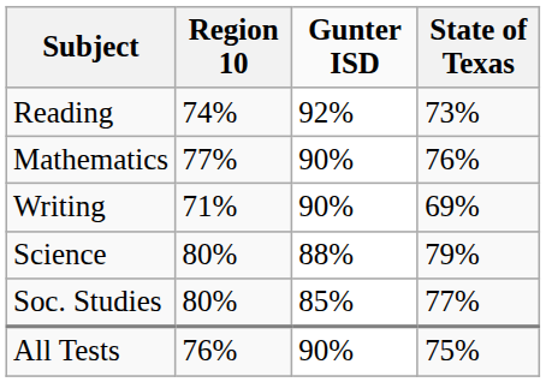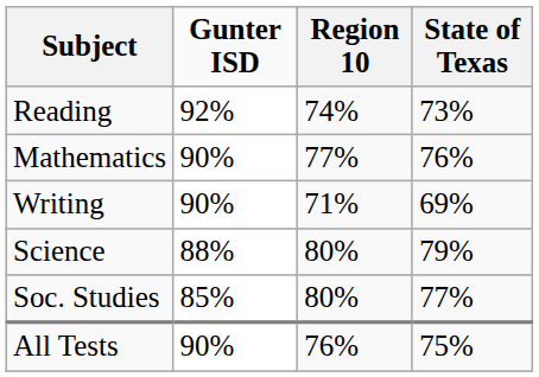 <table class="wikitable" style="float:right; margin-left: 15px; width: 285px;">
 <tr>
 <th>Subject</th>
+<th style="background:#fafafa;">Gunter ISD</th>
 <th>Region 10</th>
-<th style="background:#fafafa;">Gunter ISD</th>
 <th>State of Texas</th>
 </tr>
 <tr>
 <td>Reading</td>
+<td style="background:#fff;">92%</td>
 <td>74%</td>
-<td style="background:#fff;">92%</td>
 <td>73%</td>
 </tr>
 <tr>
 <td>Mathematics</td>
+<td style="background:#fff;">90%</td>
 <td>77%</td>
-<td style="background:#fff;">90%</td>
 <td>76%</td>
 </tr>
 <tr>
 <td>Writing</td>
+<td style="background:#fff;">90%</td>
 <td>71%</td>
-<td style="background:#fff;">90%</td>
 <td>69%</td>
 </tr>
 <tr>
 <td>Science</td>
+<td style="background:#fff;">88%</td>
 <td>80%</td>
-<td style="background:#fff;">88%</td>
 <td>79%</td>
 </tr>
 <tr>
 <td style="border-bottom:2px solid gray;">Soc. Studies</td>
+<td style="border-bottom:2px solid gray; background:#fff;">85%</td>
 <td style="border-bottom:2px solid gray;">80%</td>
-<td style="border-bottom:2px solid gray; background:#fff;">85%</td>
 <td style="border-bottom:2px solid gray;">77%</td>
 </tr>
 <tr>
 <td>All Tests</td>
+<td style="background:#fff;">90%</td>
 <td>76%</td>
-<td style="background:#fff;">90%</td>
 <td>75%</td>
 </tr>
 </table>
